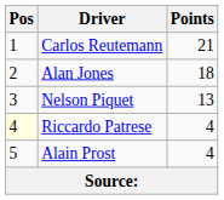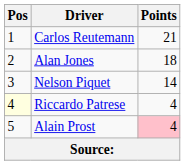 <table class="wikitable" style="font-size: 95%;">
 <tr>
 <th>Pos</th>
 <th>Driver</th>
 <th>Points</th>
 </tr>
 <tr>
 <td>1</td>
 <td> <a href='#'>Carlos Reutemann</a></td>
 <td style="text-align:right;">21</td>
 </tr>
 <tr>
 <td>2</td>
 <td> <a href='#'>Alan Jones</a></td>
 <td style="text-align:right;">18</td>
 </tr>
 <tr>
 <td>3</td>
 <td> <a href='#'>Nelson Piquet</a></td>
-<td style="text-align:right;">13</td>
+<td style="text-align:right;">14</td>
 </tr>
 <tr>
 <td style="background: lightyellow;">4</td>
 <td> <a href='#'>Riccardo Patrese</a></td>
 <td style="text-align:right;">4</td>
 </tr>
 <tr>
 <td>5</td>
 <td> <a href='#'>Alain Prost</a></td>
-<td style="text-align:right;">4</td>
+<td style="background: pink; text-align:right;">4</td>
 </tr>
 <tr>
 <th colspan=3>Source:</th>
 </tr>
 </table>
